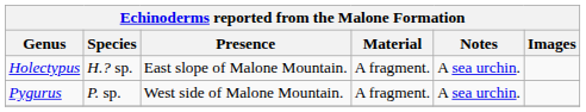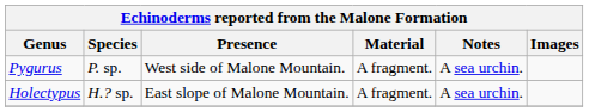 <table class="wikitable" align="center">
 <tr>
 <th colspan="6" align="center"><strong><a href='#'>Echinoderms</a> reported from the Malone Formation</strong></th>
 </tr>
 <tr>
 <th>Genus</th>
 <th>Species</th>
 <th>Presence</th>
 <th><strong>Material</strong></th>
 <th>Notes</th>
 <th>Images</th>
 </tr>
 <tr>
+<td><em><a href='#'>Pygurus</a></em></td>
+<td><em>P.</em> sp.</td>
+<td>West side of Malone Mountain.</td>
+<td>A fragment.</td>
+<td>A <a href='#'>sea urchin</a>.</td>
+<td></td>
+</tr>
+<tr>
 <td><em><a href='#'>Holectypus</a></em></td>
 <td><em>H.?</em> sp.</td>
 <td>East slope of Malone Mountain.</td>
 <td>A fragment.</td>
 <td>A <a href='#'>sea urchin</a>.</td>
 <td></td>
 </tr>
 <tr>
-<td><em><a href='#'>Pygurus</a></em></td>
-<td><em>P.</em> sp.</td>
-<td>West side of Malone Mountain.</td>
-<td>A fragment.</td>
-<td>A <a href='#'>sea urchin</a>.</td>
-<td></td>
-</tr>
-<tr>
 </tr>
 </table>
